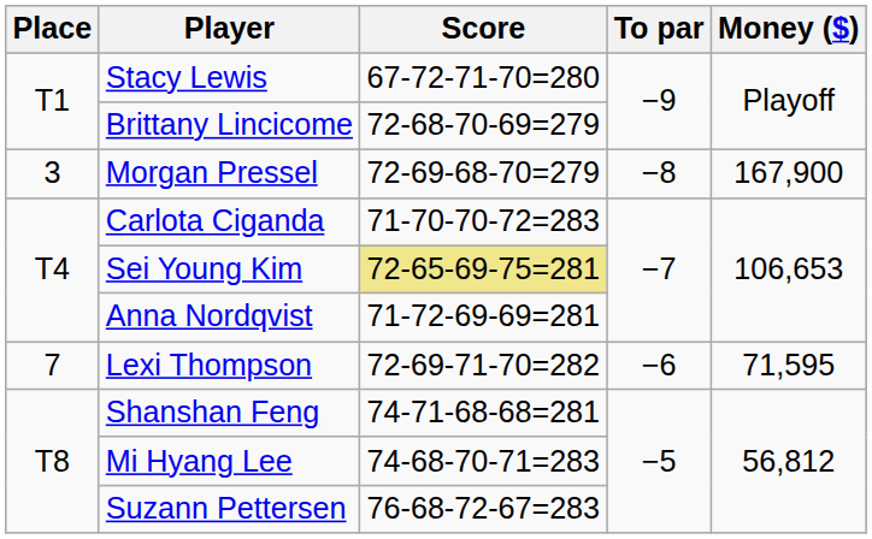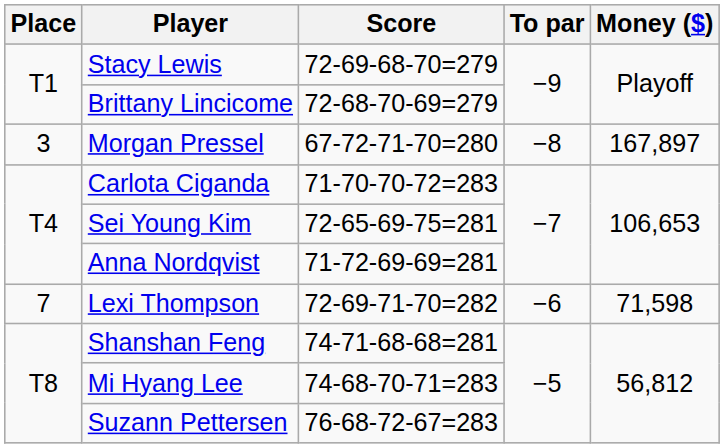 <table class="wikitable">
 <tr>
 <th>Place</th>
 <th>Player</th>
 <th>Score</th>
 <th>To par</th>
 <th>Money (<a href='#'>$</a>)</th>
 </tr>
 <tr>
 <td rowspan=2 align=center>T1</td>
 <td> <a href='#'>Stacy Lewis</a></td>
-<td>67-72-71-70=280</td>
+<td>72-69-68-70=279</td>
 <td rowspan=2 align=center>−9</td>
 <td rowspan=2 align=center>Playoff</td>
 </tr>
 <tr>
 <td> <a href='#'>Brittany Lincicome</a></td>
 <td>72-68-70-69=279</td>
 </tr>
 <tr>
 <td align=center>3</td>
 <td> <a href='#'>Morgan Pressel</a></td>
-<td>72-69-68-70=279</td>
+<td>67-72-71-70=280</td>
 <td align=center>−8</td>
-<td align=center>167,900</td>
+<td align=center>167,897</td>
 </tr>
 <tr>
 <td rowspan=3 align=center>T4</td>
 <td> <a href='#'>Carlota Ciganda</a></td>
 <td>71-70-70-72=283</td>
 <td rowspan=3 align=center>−7</td>
 <td rowspan=3 align=center>106,653</td>
 </tr>
 <tr>
 <td> <a href='#'>Sei Young Kim</a></td>
-<td style="background: khaki;">72-65-69-75=281</td>
+<td>72-65-69-75=281</td>
 </tr>
 <tr>
 <td> <a href='#'>Anna Nordqvist</a></td>
 <td>71-72-69-69=281</td>
 </tr>
 <tr>
 <td align=center>7</td>
 <td> <a href='#'>Lexi Thompson</a></td>
 <td>72-69-71-70=282</td>
 <td align=center>−6</td>
-<td align=center>71,595</td>
+<td align=center>71,598</td>
 </tr>
 <tr>
 <td rowspan=3 align=center>T8</td>
 <td> <a href='#'>Shanshan Feng</a></td>
 <td>74-71-68-68=281</td>
 <td rowspan=3 align=center>−5</td>
 <td rowspan=3 align=center>56,812</td>
 </tr>
 <tr>
 <td> <a href='#'>Mi Hyang Lee</a></td>
 <td>74-68-70-71=283</td>
 </tr>
 <tr>
 <td> <a href='#'>Suzann Pettersen</a></td>
 <td>76-68-72-67=283</td>
 </tr>
 </table>
